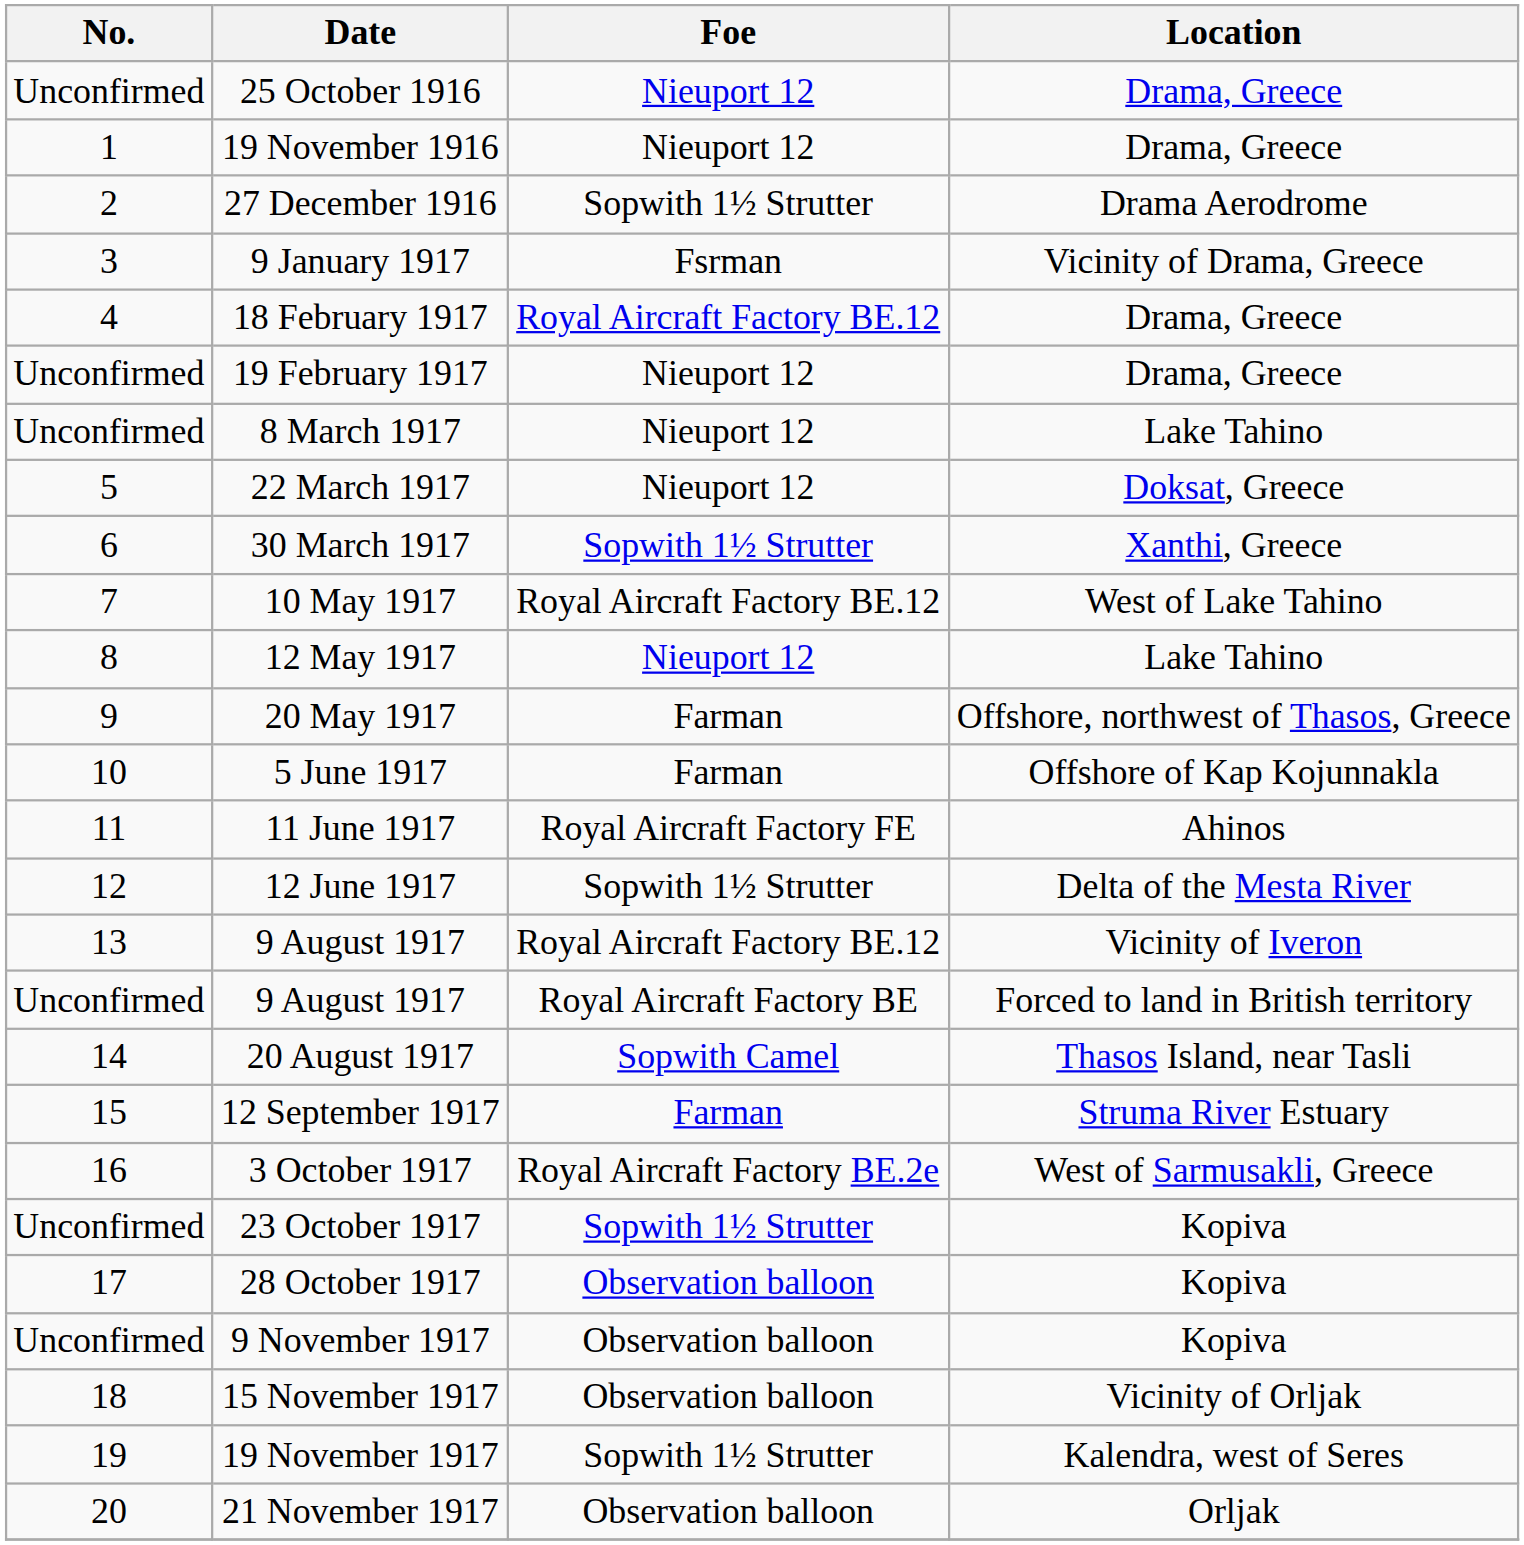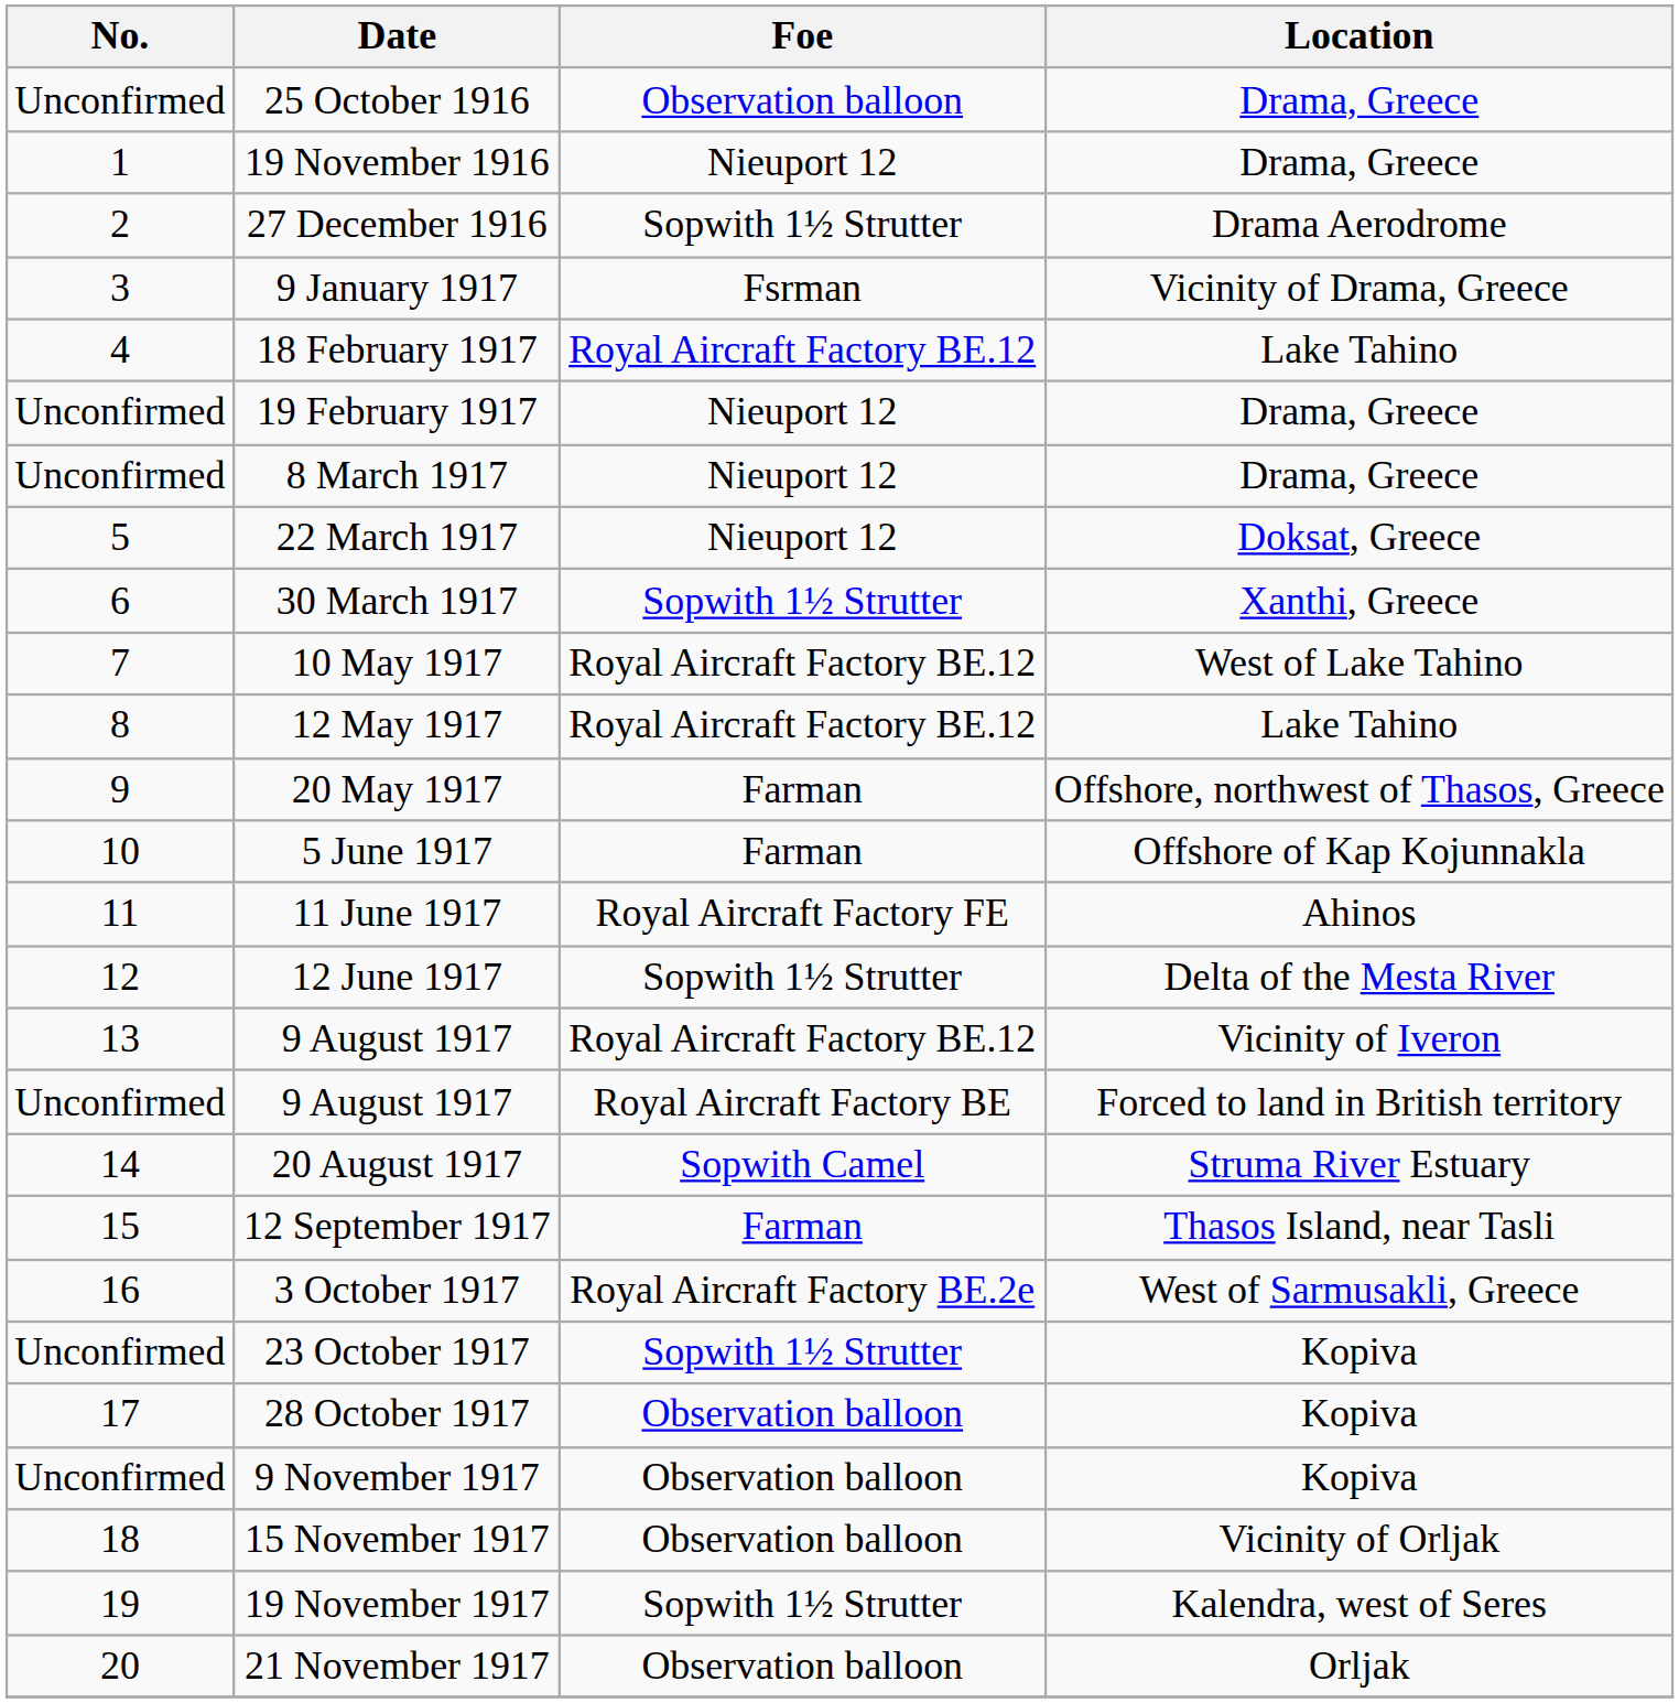 <table class="wikitable" border="1" style="margin: 1em auto 1em auto">
 <tr>
 <th>No.</th>
 <th>Date</th>
 <th>Foe</th>
 <th>Location</th>
 </tr>
 <tr>
 <td align="center">Unconfirmed</td>
 <td align="center">25 October 1916</td>
-<td align="center"><a href='#'>Nieuport 12</a></td>
+<td align="center"><a href='#'>Observation balloon</a></td>
 <td align="center"><a href='#'>Drama, Greece</a></td>
 </tr>
 <tr>
 <td align="center">1</td>
 <td align="center">19 November 1916</td>
 <td align="center">Nieuport 12</td>
 <td align="center">Drama, Greece</td>
 </tr>
 <tr>
 <td align="center">2</td>
 <td align="center">27 December 1916</td>
 <td align="center">Sopwith 1½ Strutter</td>
 <td align="center">Drama Aerodrome</td>
 </tr>
 <tr>
 <td align="center">3</td>
 <td align="center">9 January 1917</td>
 <td align="center">Fsrman</td>
 <td align="center">Vicinity of Drama, Greece</td>
 </tr>
 <tr>
 <td align="center">4</td>
 <td align="center">18 February 1917</td>
 <td align="center"><a href='#'>Royal Aircraft Factory BE.12</a></td>
-<td align="center">Drama, Greece</td>
+<td align="center">Lake Tahino</td>
 </tr>
 <tr>
 <td align="center">Unconfirmed</td>
 <td align="center">19 February 1917</td>
 <td align="center">Nieuport 12</td>
 <td align="center">Drama, Greece</td>
 </tr>
 <tr>
 <td align="center">Unconfirmed</td>
 <td align="center">8 March 1917</td>
 <td align="center">Nieuport 12</td>
-<td align="center">Lake Tahino</td>
+<td align="center">Drama, Greece</td>
 </tr>
 <tr>
 <td align="center">5</td>
 <td align="center">22 March 1917</td>
 <td align="center">Nieuport 12</td>
 <td align="center"><a href='#'>Doksat</a>, Greece</td>
 </tr>
 <tr>
 <td align="center">6</td>
 <td align="center">30 March 1917</td>
 <td align="center"><a href='#'>Sopwith 1½ Strutter</a></td>
 <td align="center"><a href='#'>Xanthi</a>, Greece</td>
 </tr>
 <tr>
 <td align="center">7</td>
 <td align="center">10 May 1917</td>
 <td align="center">Royal Aircraft Factory BE.12</td>
 <td align="center">West of Lake Tahino</td>
 </tr>
 <tr>
 <td align="center">8</td>
 <td align="center">12 May 1917</td>
-<td align="center"><a href='#'>Nieuport 12</a></td>
+<td align="center">Royal Aircraft Factory BE.12</td>
 <td align="center">Lake Tahino</td>
 </tr>
 <tr>
 <td align="center">9</td>
 <td align="center">20 May 1917</td>
 <td align="center">Farman</td>
 <td align="center">Offshore, northwest of <a href='#'>Thasos</a>, Greece</td>
 </tr>
 <tr>
 <td align="center">10</td>
 <td align="center">5 June 1917</td>
 <td align="center">Farman</td>
 <td align="center">Offshore of Kap Kojunnakla</td>
 </tr>
 <tr>
 <td align="center">11</td>
 <td align="center">11 June 1917</td>
 <td align="center">Royal Aircraft Factory FE</td>
 <td align="center">Ahinos</td>
 </tr>
 <tr>
 <td align="center">12</td>
 <td align="center">12 June 1917</td>
 <td align="center">Sopwith 1½ Strutter</td>
 <td align="center">Delta of the <a href='#'>Mesta River</a></td>
 </tr>
 <tr>
 <td align="center">13</td>
 <td align="center">9 August 1917</td>
 <td align="center">Royal Aircraft Factory BE.12</td>
 <td align="center">Vicinity of <a href='#'>Iveron</a></td>
 </tr>
 <tr>
 <td align="center">Unconfirmed</td>
 <td align="center">9 August 1917</td>
 <td align="center">Royal Aircraft Factory BE</td>
 <td align="center">Forced to land in British territory</td>
 </tr>
 <tr>
 <td align="center">14</td>
 <td align="center">20 August 1917</td>
 <td align="center"><a href='#'>Sopwith Camel</a></td>
-<td align="center"><a href='#'>Thasos</a> Island, near Tasli</td>
+<td align="center"><a href='#'>Struma River</a> Estuary</td>
 </tr>
 <tr>
 <td align="center">15</td>
 <td align="center">12 September 1917</td>
 <td align="center"><a href='#'>Farman</a></td>
-<td align="center"><a href='#'>Struma River</a> Estuary</td>
+<td align="center"><a href='#'>Thasos</a> Island, near Tasli</td>
 </tr>
 <tr>
 <td align="center">16</td>
 <td align="center">3 October 1917</td>
 <td align="center">Royal Aircraft Factory <a href='#'>BE.2e</a></td>
 <td align="center">West of <a href='#'>Sarmusakli</a>, Greece</td>
 </tr>
 <tr>
 <td align="center">Unconfirmed</td>
 <td align="center">23 October 1917</td>
 <td align="center"><a href='#'>Sopwith 1½ Strutter</a></td>
 <td align="center">Kopiva</td>
 </tr>
 <tr>
 <td align="center">17</td>
 <td align="center">28 October 1917</td>
 <td align="center"><a href='#'>Observation balloon</a></td>
 <td align="center">Kopiva</td>
 </tr>
 <tr>
 <td align="center">Unconfirmed</td>
 <td align="center">9 November 1917</td>
 <td align="center">Observation balloon</td>
 <td align="center">Kopiva</td>
 </tr>
 <tr>
 <td align="center">18</td>
 <td align="center">15 November 1917</td>
 <td align="center">Observation balloon</td>
 <td align="center">Vicinity of Orljak</td>
 </tr>
 <tr>
 <td align="center">19</td>
 <td align="center">19 November 1917</td>
 <td align="center">Sopwith 1½ Strutter</td>
 <td align="center">Kalendra, west of Seres</td>
 </tr>
 <tr>
 <td align="center">20</td>
 <td align="center">21 November 1917</td>
 <td align="center">Observation balloon</td>
 <td align="center">Orljak</td>
 </tr>
 <tr }>
 </tr>
 </table>
